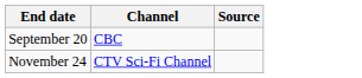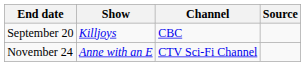 <table class="wikitable sortable">
 <tr>
 <th>End date</th>
+<th>Show</th>
 <th>Channel</th>
 <th>Source</th>
 </tr>
 <tr>
 <td>September 20</td>
+<td><em><a href='#'>Killjoys</a></em></td>
 <td><a href='#'>CBC</a></td>
 <td></td>
 </tr>
 <tr>
 <td>November 24</td>
+<td><em><a href='#'>Anne with an E</a></em></td>
 <td><a href='#'>CTV Sci-Fi Channel</a></td>
 <td></td>
 </tr>
 </table>
